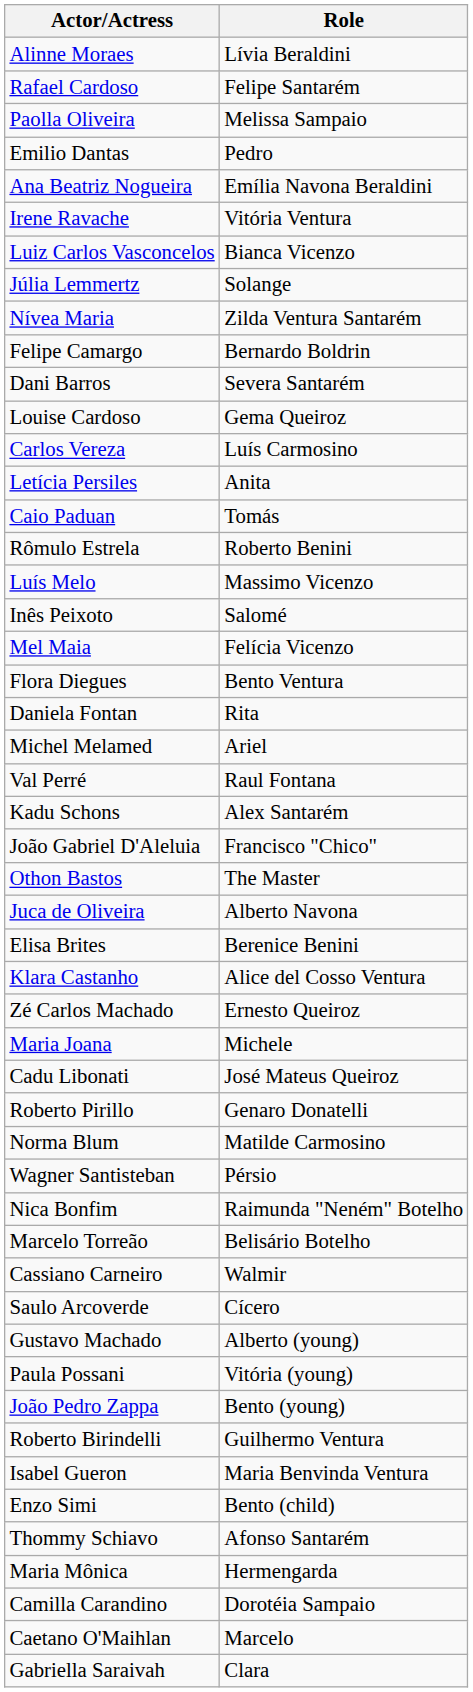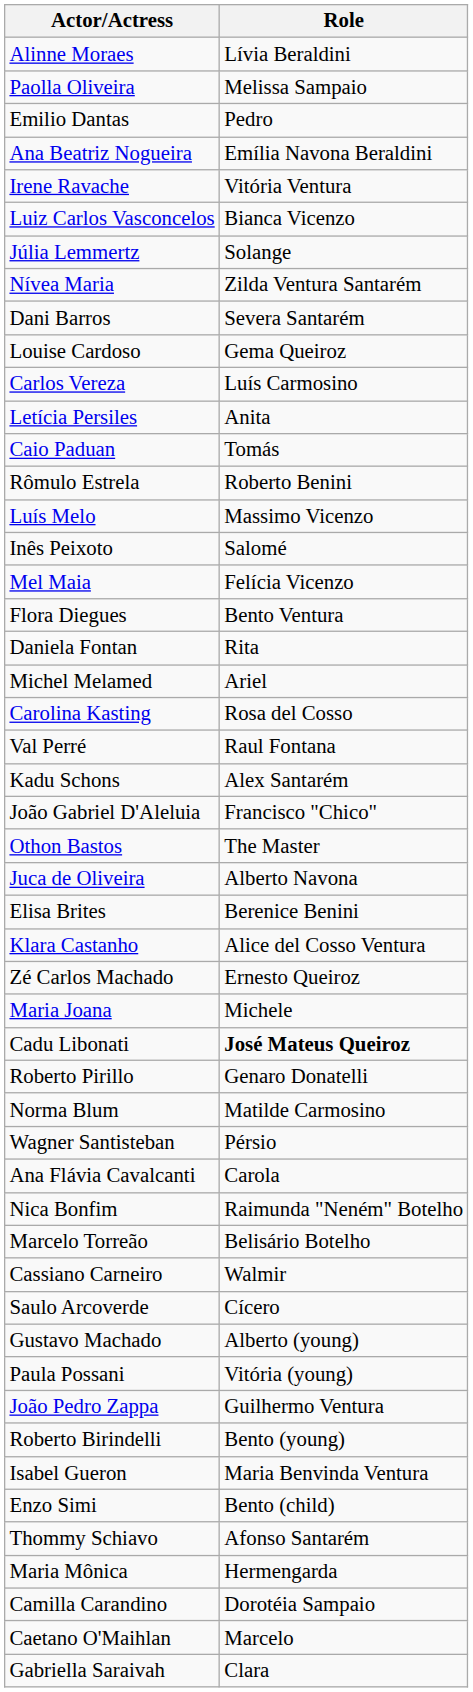 <table class="wikitable sortable">
 <tr>
 <th>Actor/Actress</th>
 <th>Role</th>
 </tr>
 <tr>
 <td><a href='#'>Alinne Moraes</a></td>
 <td>Lívia Beraldini</td>
-</tr>
-<tr>
-<td><a href='#'>Rafael Cardoso</a></td>
-<td>Felipe Santarém </td>
 </tr>
 <tr>
 <td><a href='#'>Paolla Oliveira</a></td>
 <td>Melissa Sampaio</td>
 </tr>
 <tr>
 <td>Emilio Dantas</td>
 <td>Pedro</td>
 </tr>
 <tr>
 <td><a href='#'>Ana Beatriz Nogueira</a></td>
 <td>Emília Navona Beraldini</td>
 </tr>
 <tr>
 <td><a href='#'>Irene Ravache</a></td>
 <td>Vitória Ventura</td>
 </tr>
 <tr>
 <td><a href='#'>Luiz Carlos Vasconcelos</a></td>
 <td>Bianca Vicenzo</td>
 </tr>
 <tr>
 <td><a href='#'>Júlia Lemmertz</a></td>
 <td>Solange</td>
 </tr>
 <tr>
 <td><a href='#'>Nívea Maria</a></td>
 <td>Zilda Ventura Santarém</td>
-</tr>
-<tr>
-<td>Felipe Camargo</td>
-<td>Bernardo Boldrin</td>
 </tr>
 <tr>
 <td>Dani Barros</td>
 <td>Severa Santarém</td>
 </tr>
 <tr>
 <td>Louise Cardoso</td>
 <td>Gema Queiroz</td>
 </tr>
 <tr>
 <td><a href='#'>Carlos Vereza</a></td>
 <td>Luís Carmosino</td>
 </tr>
 <tr>
 <td><a href='#'>Letícia Persiles</a></td>
 <td>Anita</td>
 </tr>
 <tr>
 <td><a href='#'>Caio Paduan</a></td>
 <td>Tomás</td>
 </tr>
 <tr>
 <td>Rômulo Estrela</td>
 <td>Roberto Benini</td>
 </tr>
 <tr>
 <td><a href='#'>Luís Melo</a></td>
 <td>Massimo Vicenzo</td>
 </tr>
 <tr>
 <td>Inês Peixoto</td>
 <td>Salomé</td>
 </tr>
 <tr>
 <td><a href='#'>Mel Maia</a></td>
 <td>Felícia Vicenzo</td>
 </tr>
 <tr>
 <td>Flora Diegues</td>
 <td>Bento Ventura</td>
 </tr>
 <tr>
 <td>Daniela Fontan</td>
 <td>Rita</td>
 </tr>
 <tr>
 <td>Michel Melamed</td>
 <td>Ariel</td>
 </tr>
 <tr>
+<td><a href='#'>Carolina Kasting</a></td>
+<td>Rosa del Cosso</td>
+</tr>
+<tr>
 <td>Val Perré</td>
 <td>Raul Fontana</td>
 </tr>
 <tr>
 <td>Kadu Schons</td>
 <td>Alex Santarém</td>
 </tr>
 <tr>
 <td>João Gabriel D'Aleluia</td>
 <td>Francisco "Chico"</td>
 </tr>
 <tr>
 <td><a href='#'>Othon Bastos</a></td>
 <td>The Master</td>
 </tr>
 <tr>
 <td><a href='#'>Juca de Oliveira</a></td>
 <td>Alberto Navona</td>
 </tr>
 <tr>
 <td>Elisa Brites</td>
 <td>Berenice Benini</td>
 </tr>
 <tr>
 <td><a href='#'>Klara Castanho</a></td>
 <td>Alice del Cosso Ventura</td>
 </tr>
 <tr>
 <td>Zé Carlos Machado</td>
 <td>Ernesto Queiroz</td>
 </tr>
 <tr>
 <td><a href='#'>Maria Joana</a></td>
 <td>Michele</td>
 </tr>
 <tr>
 <td>Cadu Libonati</td>
-<td>José Mateus Queiroz</td>
+<td><strong>José Mateus Queiroz</strong></td>
 </tr>
 <tr>
 <td>Roberto Pirillo</td>
 <td>Genaro Donatelli</td>
 </tr>
 <tr>
 <td>Norma Blum</td>
 <td>Matilde Carmosino</td>
 </tr>
 <tr>
 <td>Wagner Santisteban</td>
 <td>Pérsio</td>
+</tr>
+<tr>
+<td>Ana Flávia Cavalcanti</td>
+<td>Carola</td>
 </tr>
 <tr>
 <td>Nica Bonfim</td>
 <td>Raimunda "Neném" Botelho</td>
 </tr>
 <tr>
 <td>Marcelo Torreão</td>
 <td>Belisário Botelho</td>
 </tr>
 <tr>
 <td>Cassiano Carneiro</td>
 <td>Walmir</td>
 </tr>
 <tr>
 <td>Saulo Arcoverde</td>
 <td>Cícero</td>
 </tr>
 <tr>
 <td>Gustavo Machado</td>
 <td>Alberto (young)</td>
 </tr>
 <tr>
 <td>Paula Possani</td>
 <td>Vitória (young)</td>
 </tr>
 <tr>
 <td><a href='#'>João Pedro Zappa</a></td>
-<td>Bento (young)</td>
+<td>Guilhermo Ventura</td>
 </tr>
 <tr>
 <td>Roberto Birindelli</td>
-<td>Guilhermo Ventura</td>
+<td>Bento (young)</td>
 </tr>
 <tr>
 <td>Isabel Gueron</td>
 <td>Maria Benvinda Ventura</td>
 </tr>
 <tr>
 <td>Enzo Simi</td>
 <td>Bento (child)</td>
 </tr>
 <tr>
 <td>Thommy Schiavo</td>
 <td>Afonso Santarém</td>
 </tr>
 <tr>
 <td>Maria Mônica</td>
 <td>Hermengarda</td>
 </tr>
 <tr>
 <td>Camilla Carandino</td>
 <td>Dorotéia Sampaio</td>
 </tr>
 <tr>
 <td>Caetano O'Maihlan</td>
 <td>Marcelo</td>
 </tr>
 <tr>
 <td>Gabriella Saraivah</td>
 <td>Clara</td>
 </tr>
 </table>
